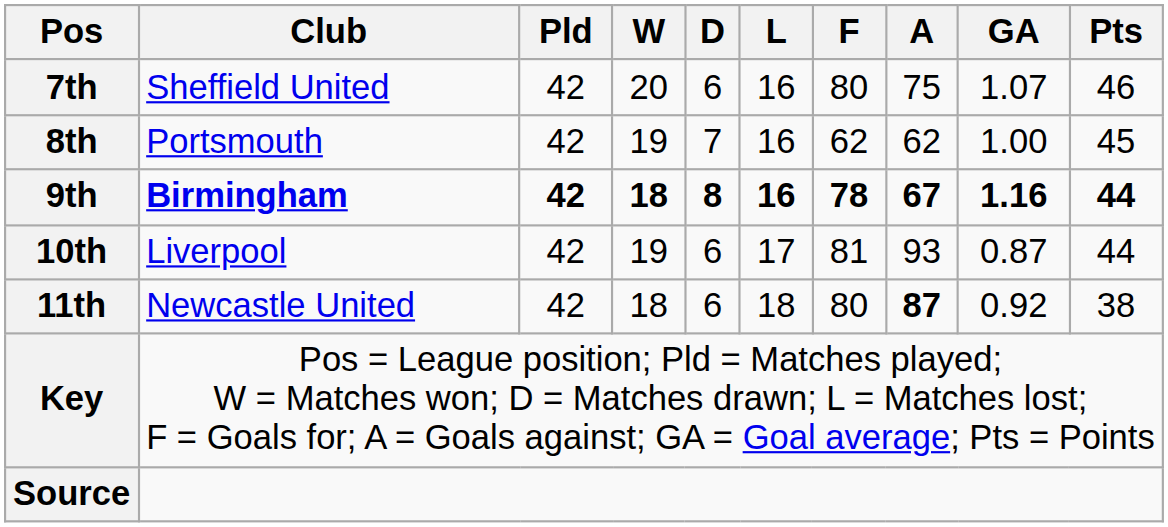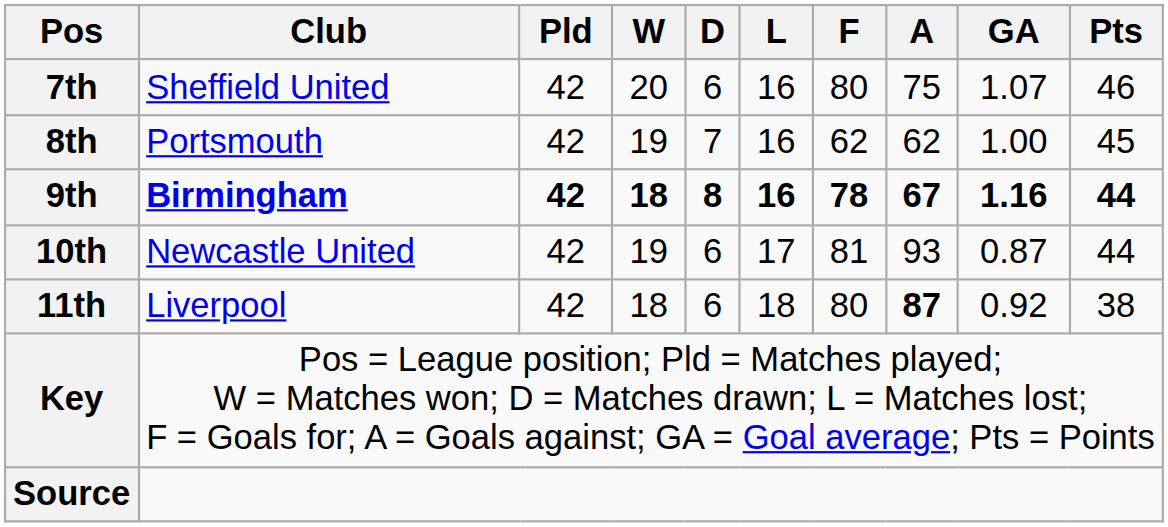 <table class="wikitable" style="text-align:center">
 <tr>
 <th scope="col">Pos</th>
 <th scope="col">Club</th>
 <th scope="col">Pld</th>
 <th scope="col">W</th>
 <th scope="col">D</th>
 <th scope="col">L</th>
 <th scope="col">F</th>
 <th scope="col">A</th>
 <th scope="col">GA</th>
 <th scope="col">Pts</th>
 </tr>
 <tr>
 <th scope="row">7th</th>
 <td align="left"><a href='#'>Sheffield United</a></td>
 <td>42</td>
 <td>20</td>
 <td>6</td>
 <td>16</td>
 <td>80</td>
 <td>75</td>
 <td>1.07</td>
 <td>46</td>
 </tr>
 <tr>
 <th scope="row">8th</th>
 <td align="left"><a href='#'>Portsmouth</a></td>
 <td>42</td>
 <td>19</td>
 <td>7</td>
 <td>16</td>
 <td>62</td>
 <td>62</td>
 <td>1.00</td>
 <td>45</td>
 </tr>
 <tr style="font-weight:bold">
 <th scope="row">9th</th>
 <td align="left"><a href='#'>Birmingham</a></td>
 <td>42</td>
 <td>18</td>
 <td>8</td>
 <td>16</td>
 <td>78</td>
 <td>67</td>
 <td>1.16</td>
 <td>44</td>
 </tr>
 <tr>
 <th scope="row">10th</th>
-<td align="left"><a href='#'>Liverpool</a></td>
+<td align="left"><a href='#'>Newcastle United</a></td>
 <td>42</td>
 <td>19</td>
 <td>6</td>
 <td>17</td>
 <td>81</td>
 <td>93</td>
 <td>0.87</td>
 <td>44</td>
 </tr>
 <tr>
 <th scope="row">11th</th>
-<td align="left"><a href='#'>Newcastle United</a></td>
+<td align="left"><a href='#'>Liverpool</a></td>
 <td>42</td>
 <td>18</td>
 <td>6</td>
 <td>18</td>
 <td>80</td>
 <td><strong>87</strong></td>
 <td>0.92</td>
 <td>38</td>
 </tr>
 <tr>
 <th scope="row">Key</th>
 <td colspan="9">Pos = League position; Pld = Matches played;<br>W = Matches won; D = Matches drawn; L = Matches lost;<br>F = Goals for; A = Goals against; GA = <a href='#'>Goal average</a>; Pts = Points</td>
 </tr>
 <tr>
 <th scope="row">Source</th>
 <td colspan="9"></td>
 </tr>
 </table>
